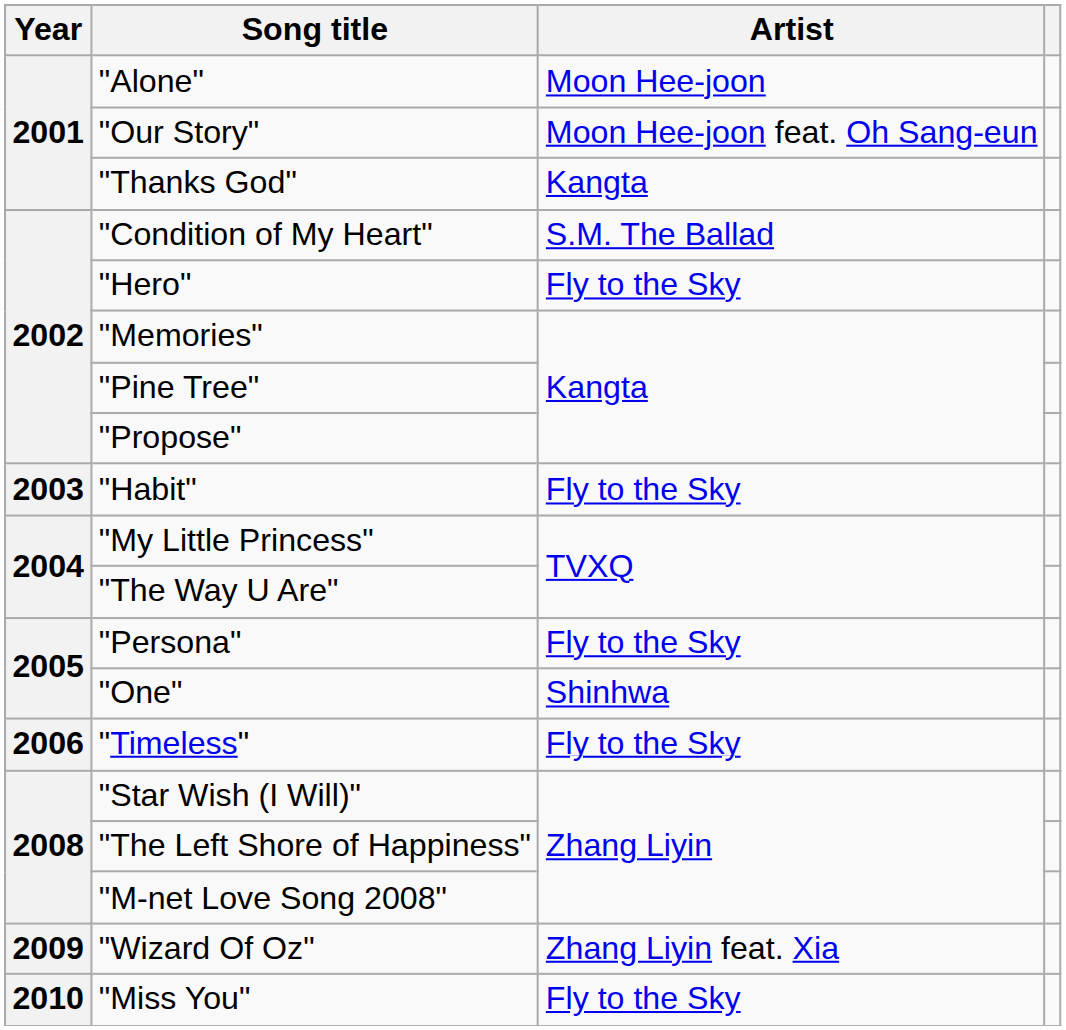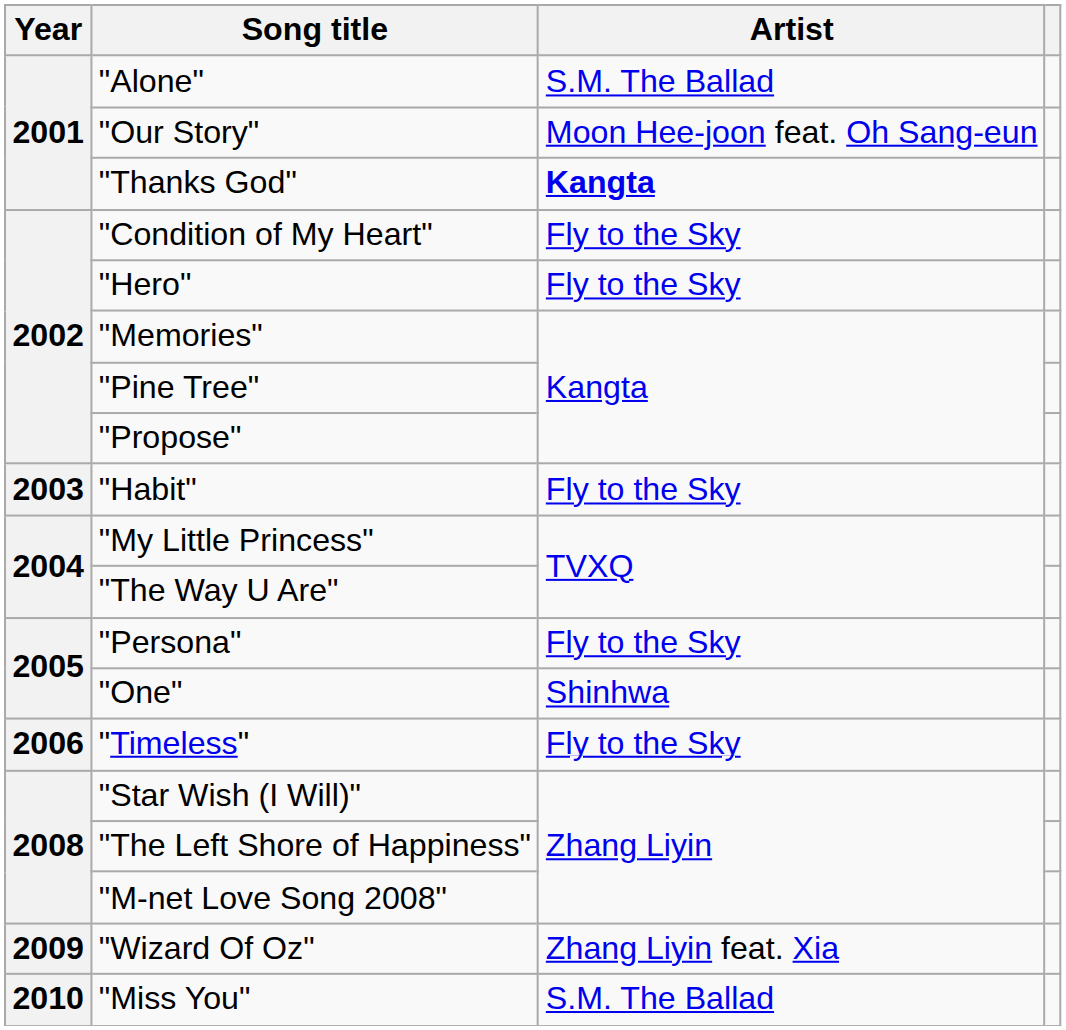 <table class="wikitable plainrowheaders sortable">
 <tr>
 <th scope="col">Year</th>
 <th scope="col">Song title</th>
 <th scope="col">Artist</th>
 <th scope="col" class="unsortable"></th>
 </tr>
 <tr>
 <th scope="row" rowspan="3">2001</th>
 <td>"Alone"</td>
-<td><a href='#'>Moon Hee-joon</a></td>
+<td><a href='#'>S.M. The Ballad</a></td>
 <td style="text-align:center"></td>
 </tr>
 <tr>
 <td>"Our Story"</td>
 <td><a href='#'>Moon Hee-joon</a> feat. <a href='#'>Oh Sang-eun</a></td>
 <td style="text-align:center"></td>
 </tr>
 <tr>
 <td>"Thanks God"</td>
-<td><a href='#'>Kangta</a></td>
+<td><strong><a href='#'>Kangta</a></strong></td>
 <td style="text-align:center"></td>
 </tr>
 <tr>
 <th scope="row" rowspan="5">2002</th>
 <td>"Condition of My Heart"</td>
-<td><a href='#'>S.M. The Ballad</a></td>
+<td><a href='#'>Fly to the Sky</a></td>
 <td style="text-align:center"></td>
 </tr>
 <tr>
 <td>"Hero"</td>
 <td><a href='#'>Fly to the Sky</a></td>
 <td style="text-align:center"></td>
 </tr>
 <tr>
 <td>"Memories"</td>
 <td rowspan="3"><a href='#'>Kangta</a></td>
 <td style="text-align:center"></td>
 </tr>
 <tr>
 <td>"Pine Tree"</td>
 <td style="text-align:center"></td>
 </tr>
 <tr>
 <td>"Propose"</td>
 <td style="text-align:center"></td>
 </tr>
 <tr>
 <th scope="row">2003</th>
 <td>"Habit"</td>
 <td><a href='#'>Fly to the Sky</a></td>
 <td style="text-align:center"></td>
 </tr>
 <tr>
 <th scope="row" rowspan="2">2004</th>
 <td>"My Little Princess"</td>
 <td rowspan="2"><a href='#'>TVXQ</a></td>
 <td style="text-align:center"></td>
 </tr>
 <tr>
 <td>"The Way U Are"</td>
 <td style="text-align:center"></td>
 </tr>
 <tr>
 <th scope="row" rowspan="2">2005</th>
 <td>"Persona"</td>
 <td><a href='#'>Fly to the Sky</a></td>
 <td style="text-align:center"></td>
 </tr>
 <tr>
 <td>"One"</td>
 <td><a href='#'>Shinhwa</a></td>
 <td style="text-align:center"></td>
 </tr>
 <tr>
 <th scope="row">2006</th>
 <td>"<a href='#'>Timeless</a>"</td>
 <td><a href='#'>Fly to the Sky</a></td>
 <td style="text-align:center"></td>
 </tr>
 <tr>
 <th scope="row" rowspan="3">2008</th>
 <td>"Star Wish (I Will)"</td>
 <td rowspan="3"><a href='#'>Zhang Liyin</a></td>
 <td style="text-align:center"></td>
 </tr>
 <tr>
 <td>"The Left Shore of Happiness"</td>
 <td style="text-align:center"></td>
 </tr>
 <tr>
 <td>"M-net Love Song 2008"</td>
 <td style="text-align:center"></td>
 </tr>
 <tr>
 <th scope="row">2009</th>
 <td>"Wizard Of Oz"</td>
 <td><a href='#'>Zhang Liyin</a> feat. <a href='#'>Xia</a></td>
 <td style="text-align:center"></td>
 </tr>
 <tr>
 <th scope="row">2010</th>
 <td>"Miss You"</td>
-<td><a href='#'>Fly to the Sky</a></td>
+<td><a href='#'>S.M. The Ballad</a></td>
 <td style="text-align:center"></td>
 </tr>
 </table>
